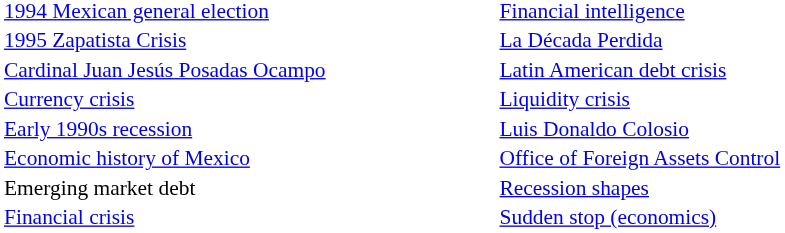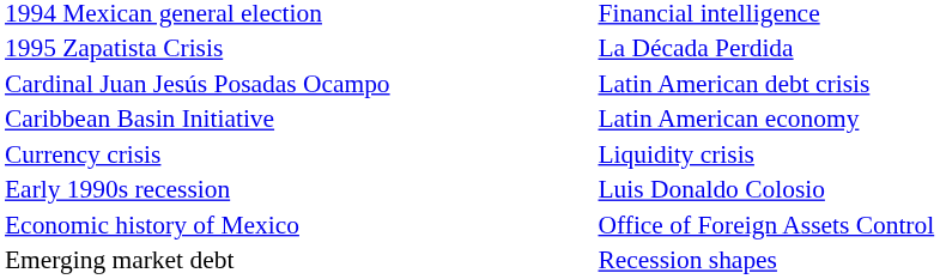 <table style="width: 55%; border: none; text-align: left;">
 <tr>
 <td><a href='#'>1994 Mexican general election</a></td>
 <td><a href='#'>Financial intelligence</a></td>
 </tr>
 <tr>
 <td><a href='#'>1995 Zapatista Crisis</a></td>
 <td><a href='#'>La Década Perdida</a></td>
 </tr>
 <tr>
 <td><a href='#'>Cardinal Juan Jesús Posadas Ocampo</a></td>
 <td><a href='#'>Latin American debt crisis</a></td>
+</tr>
+<tr>
+<td><a href='#'>Caribbean Basin Initiative</a></td>
+<td><a href='#'>Latin American economy</a></td>
 </tr>
 <tr>
 <td><a href='#'>Currency crisis</a></td>
 <td><a href='#'>Liquidity crisis</a></td>
 </tr>
 <tr>
 <td><a href='#'>Early 1990s recession</a></td>
 <td><a href='#'>Luis Donaldo Colosio</a></td>
 </tr>
 <tr>
 <td><a href='#'>Economic history of Mexico</a></td>
 <td><a href='#'>Office of Foreign Assets Control</a></td>
 </tr>
 <tr>
 <td>Emerging market debt</td>
 <td><a href='#'>Recession shapes</a></td>
 </tr>
-<tr>
-<td><a href='#'>Financial crisis</a></td>
-<td><a href='#'>Sudden stop (economics)</a></td>
-</tr>
 </table>
